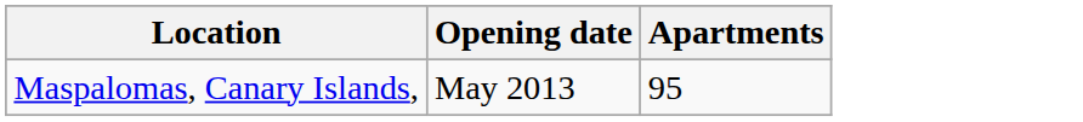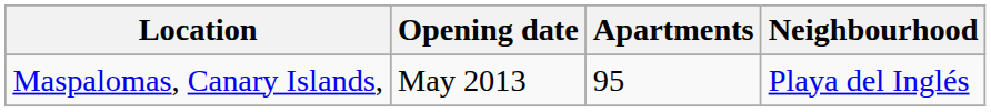 <table class="wikitable">
 <tr>
 <th>Location</th>
 <th>Opening date</th>
 <th>Apartments</th>
+<th>Neighbourhood</th>
 </tr>
 <tr>
 <td><a href='#'>Maspalomas</a>, <a href='#'>Canary Islands</a>, </td>
 <td>May 2013</td>
 <td>95</td>
+<td><a href='#'>Playa del Inglés</a></td>
 </tr>
 </table>
